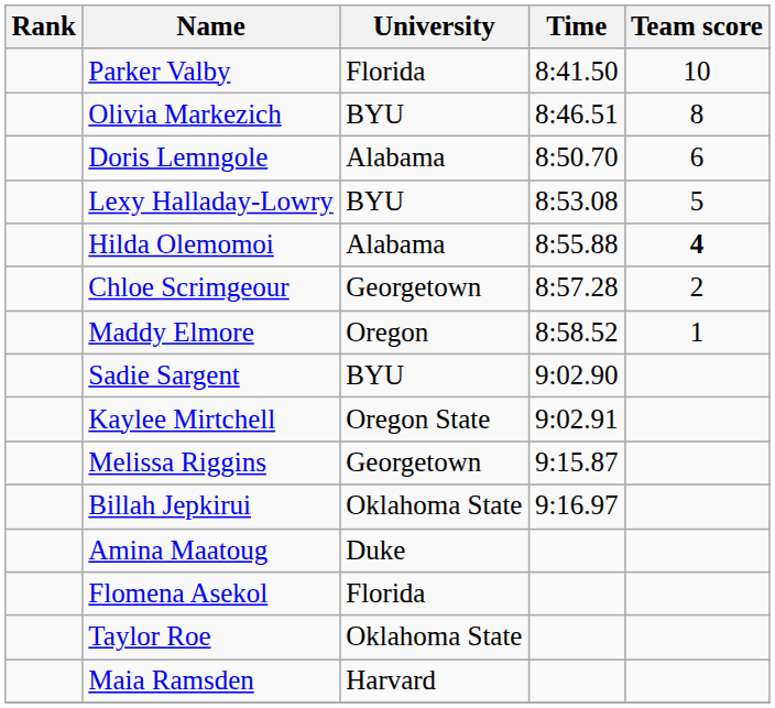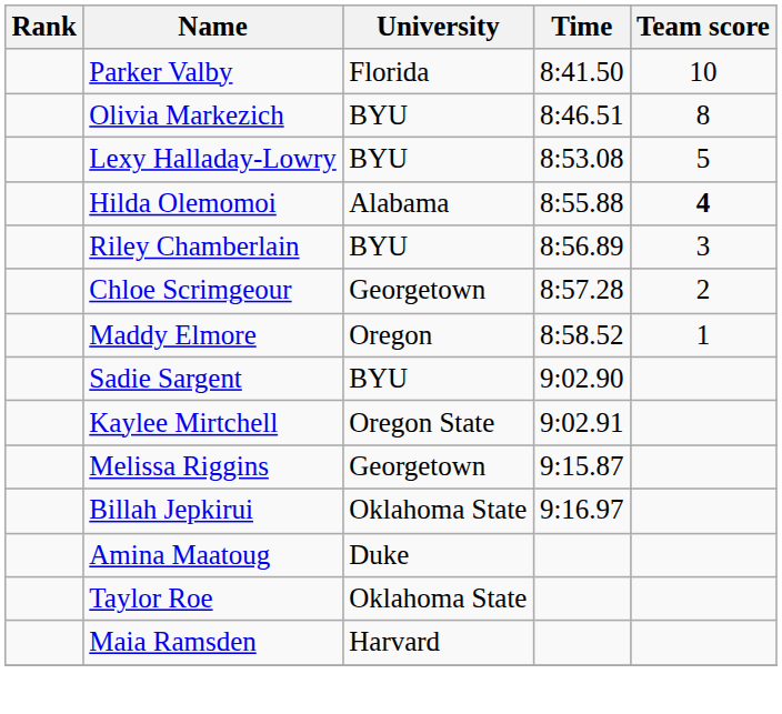 <table class="wikitable sortable plainrowheaders" style="text-align:center">
 <tr>
 <th scope="col">Rank</th>
 <th scope="col">Name</th>
 <th scope="col">University</th>
 <th scope="col">Time</th>
 <th scope="col">Team score</th>
 </tr>
 <tr>
 <td></td>
 <td align=left> <a href='#'>Parker Valby</a></td>
 <td align=left>Florida</td>
 <td>8:41.50</td>
 <td>10</td>
 </tr>
 <tr>
 <td></td>
 <td align=left> <a href='#'>Olivia Markezich</a></td>
 <td align=left>BYU</td>
 <td>8:46.51</td>
 <td>8</td>
 </tr>
 <tr>
 <td></td>
-<td align=left> <a href='#'>Doris Lemngole</a></td>
-<td align=left>Alabama</td>
-<td>8:50.70</td>
-<td>6</td>
-</tr>
-<tr>
-<td></td>
 <td align=left> <a href='#'>Lexy Halladay-Lowry</a></td>
 <td align=left>BYU</td>
 <td>8:53.08</td>
 <td>5</td>
 </tr>
 <tr>
 <td></td>
 <td align=left> <a href='#'>Hilda Olemomoi</a></td>
 <td align=left>Alabama</td>
 <td>8:55.88</td>
 <td><strong>4</strong></td>
+</tr>
+<tr>
+<td></td>
+<td align=left> <a href='#'>Riley Chamberlain</a></td>
+<td align=left>BYU</td>
+<td>8:56.89</td>
+<td>3</td>
 </tr>
 <tr>
 <td></td>
 <td align=left> <a href='#'>Chloe Scrimgeour</a></td>
 <td align=left>Georgetown</td>
 <td>8:57.28</td>
 <td>2</td>
 </tr>
 <tr>
 <td></td>
 <td align=left> <a href='#'>Maddy Elmore</a></td>
 <td align=left>Oregon</td>
 <td>8:58.52</td>
 <td>1</td>
 </tr>
 <tr>
 <td></td>
 <td align=left> <a href='#'>Sadie Sargent</a></td>
 <td align=left>BYU</td>
 <td>9:02.90</td>
 <td></td>
 </tr>
 <tr>
 <td></td>
 <td align=left> <a href='#'>Kaylee Mirtchell</a></td>
 <td align=left>Oregon State</td>
 <td>9:02.91</td>
 <td></td>
 </tr>
 <tr>
 <td></td>
 <td align=left> <a href='#'>Melissa Riggins</a></td>
 <td align=left>Georgetown</td>
 <td>9:15.87</td>
 <td></td>
 </tr>
 <tr>
 <td></td>
 <td align=left> <a href='#'>Billah Jepkirui</a></td>
 <td align=left>Oklahoma State</td>
 <td>9:16.97</td>
 <td></td>
 </tr>
 <tr>
 <td></td>
 <td align=left> <a href='#'>Amina Maatoug</a></td>
 <td align=left>Duke</td>
 <td></td>
 <td></td>
 </tr>
 <tr>
 <td></td>
-<td align=left> <a href='#'>Flomena Asekol</a></td>
-<td align=left>Florida</td>
-<td></td>
-<td></td>
-</tr>
-<tr>
-<td></td>
 <td align=left> <a href='#'>Taylor Roe</a></td>
 <td align=left>Oklahoma State</td>
 <td></td>
 <td></td>
 </tr>
 <tr>
 <td></td>
 <td align=left> <a href='#'>Maia Ramsden</a></td>
 <td align=left>Harvard</td>
 <td></td>
 <td></td>
 </tr>
 <tr>
 </tr>
 </table>
